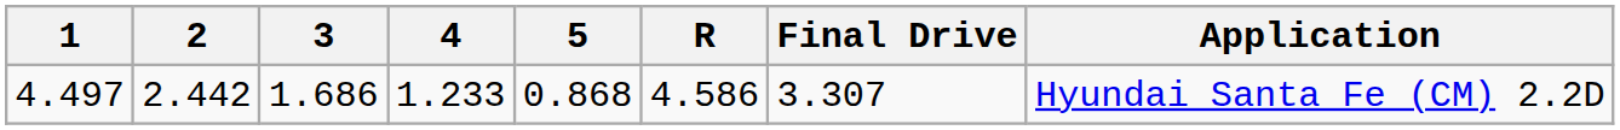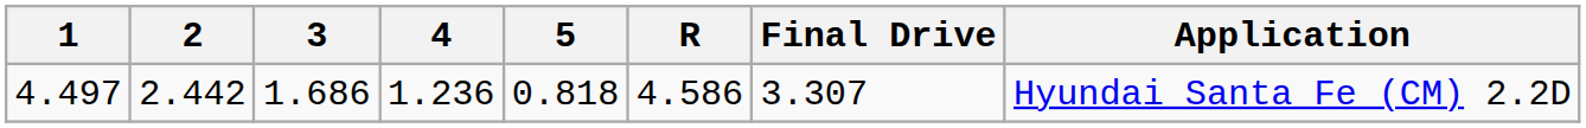 <table class=wikitable>
 <tr>
 <th>1</th>
 <th>2</th>
 <th>3</th>
 <th>4</th>
 <th>5</th>
 <th>R</th>
 <th>Final Drive</th>
 <th>Application</th>
 </tr>
 <tr>
 <td>4.497</td>
 <td>2.442</td>
 <td>1.686</td>
-<td>1.233</td>
-<td>0.868</td>
+<td>1.236</td>
+<td>0.818</td>
 <td>4.586</td>
 <td>3.307</td>
 <td><a href='#'>Hyundai Santa Fe (CM)</a> 2.2D</td>
 </tr>
 </table>
